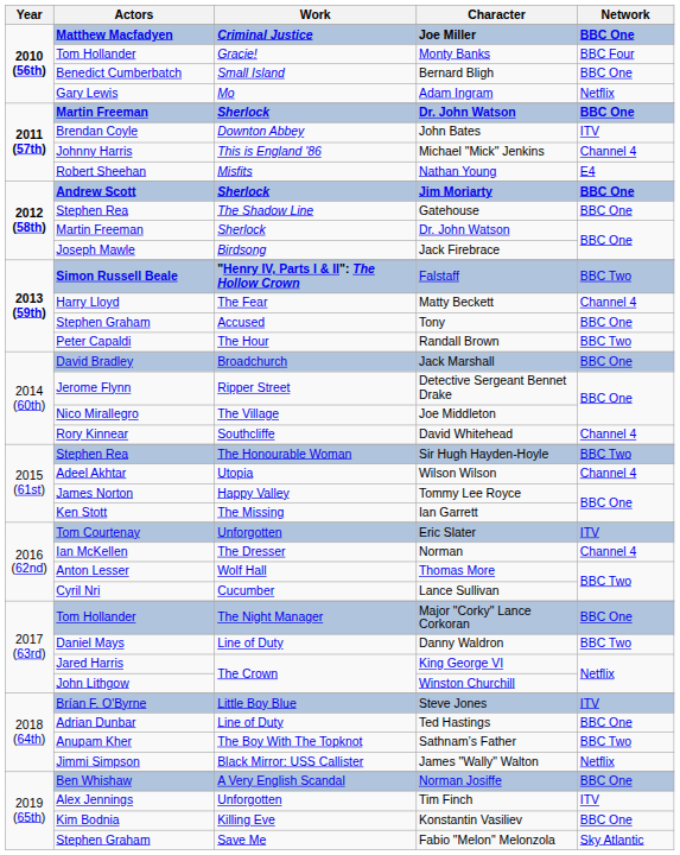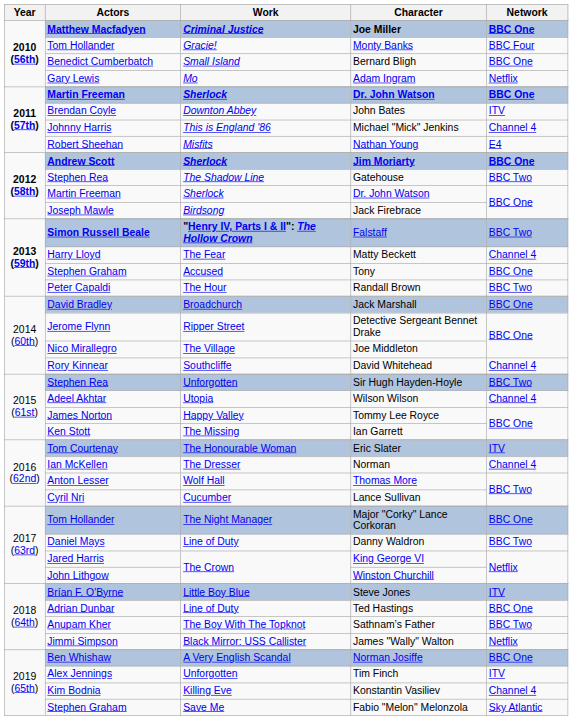 <table class="wikitable">
 <tr style="background:#bebebe;">
 <th style="width:5%;">Year</th>
 <th style="width:20%;">Actors</th>
 <th style="width:25%;">Work</th>
 <th style="width:20%;">Character</th>
 <th style="width:12%;">Network</th>
 </tr>
 <tr>
 <td rowspan=5 style="text-align:center"><strong>2010<br>(<a href='#'>56th</a>)<br></strong></td>
 </tr>
 <tr style="background:#B0C4DE;">
 <td><strong><a href='#'>Matthew Macfadyen</a></strong></td>
 <td><strong><em><a href='#'>Criminal Justice</a></em></strong></td>
 <td><strong>Joe Miller</strong></td>
 <td><strong><a href='#'>BBC One</a></strong></td>
 </tr>
 <tr>
 <td><a href='#'>Tom Hollander</a></td>
 <td><em><a href='#'>Gracie!</a></em></td>
 <td><a href='#'>Monty Banks</a></td>
 <td><a href='#'>BBC Four</a></td>
 </tr>
 <tr>
 <td><a href='#'>Benedict Cumberbatch</a></td>
 <td><em><a href='#'>Small Island</a></em></td>
 <td>Bernard Bligh</td>
 <td><a href='#'>BBC One</a></td>
 </tr>
 <tr>
 <td><a href='#'>Gary Lewis</a></td>
 <td><em><a href='#'>Mo</a></em></td>
 <td><a href='#'>Adam Ingram</a></td>
 <td><a href='#'>Netflix</a></td>
 </tr>
 <tr>
 <td rowspan=5 style="text-align:center"><strong>2011<br>(<a href='#'>57th</a>)<br></strong></td>
 </tr>
 <tr style="background:#B0C4DE;">
 <td><strong><a href='#'>Martin Freeman</a></strong></td>
 <td><strong><em><a href='#'>Sherlock</a></em></strong></td>
 <td><strong><a href='#'>Dr. John Watson</a></strong></td>
 <td><strong><a href='#'>BBC One</a></strong></td>
 </tr>
 <tr>
 <td><a href='#'>Brendan Coyle</a></td>
 <td><em><a href='#'>Downton Abbey</a></em></td>
 <td>John Bates</td>
 <td><a href='#'>ITV</a></td>
 </tr>
 <tr>
 <td><a href='#'>Johnny Harris</a></td>
 <td><em><a href='#'>This is England '86</a></em></td>
 <td>Michael "Mick" Jenkins</td>
 <td><a href='#'>Channel 4</a></td>
 </tr>
 <tr>
 <td><a href='#'>Robert Sheehan</a></td>
 <td><em><a href='#'>Misfits</a></em></td>
 <td><a href='#'>Nathan Young</a></td>
 <td><a href='#'>E4</a></td>
 </tr>
 <tr>
 <td rowspan=5 style="text-align:center"><strong>2012<br>(<a href='#'>58th</a>)<br></strong></td>
 </tr>
 <tr style="background:#B0C4DE;">
 <td><strong><a href='#'>Andrew Scott</a></strong></td>
 <td><strong><em><a href='#'>Sherlock</a></em></strong></td>
 <td><strong><a href='#'>Jim Moriarty</a></strong></td>
 <td><strong><a href='#'>BBC One</a></strong></td>
 </tr>
 <tr>
 <td><a href='#'>Stephen Rea</a></td>
 <td><em><a href='#'>The Shadow Line</a></em></td>
 <td>Gatehouse</td>
-<td><a href='#'>BBC One</a></td>
+<td><a href='#'>BBC Two</a></td>
 </tr>
 <tr>
 <td><a href='#'>Martin Freeman</a></td>
 <td><em><a href='#'>Sherlock</a></em></td>
 <td><a href='#'>Dr. John Watson</a></td>
 <td rowspan="2"><a href='#'>BBC One</a></td>
 </tr>
 <tr>
 <td><a href='#'>Joseph Mawle</a></td>
 <td><em><a href='#'>Birdsong</a></em></td>
 <td>Jack Firebrace</td>
 </tr>
 <tr>
 <td rowspan=5 style="text-align:center"><strong>2013<br>(<a href='#'>59th</a>)<br></strong></td>
 </tr>
 <tr style="background:#B0C4DE;">
 <td><strong><a href='#'>Simon Russell Beale</a></strong></td>
 <td><strong>"<a href='#'>Henry IV, Parts I & II</a>": <em><a href='#'>The Hollow Crown</a><strong><em></td>
 <td></strong><a href='#'>Falstaff</a><strong></td>
 <td></strong><a href='#'>BBC Two</a><strong></td>
 </tr>
 <tr>
 <td><a href='#'>Harry Lloyd</a></td>
 <td></em><a href='#'>The Fear</a><em></td>
 <td>Matty Beckett</td>
 <td><a href='#'>Channel 4</a></td>
 </tr>
 <tr>
 <td><a href='#'>Stephen Graham</a></td>
 <td></em><a href='#'>Accused</a><em></td>
 <td>Tony</td>
 <td><a href='#'>BBC One</a></td>
 </tr>
 <tr>
 <td><a href='#'>Peter Capaldi</a></td>
 <td></em><a href='#'>The Hour</a><em></td>
 <td>Randall Brown</td>
 <td><a href='#'>BBC Two</a></td>
 </tr>
 <tr>
 <td rowspan=5 style="text-align:center"></strong>2014<br>(<a href='#'>60th</a>)<br><strong></td>
 </tr>
 <tr style="background:#B0C4DE;">
 <td></strong><a href='#'>David Bradley</a><strong></td>
 <td></em></strong><a href='#'>Broadchurch</a><strong><em></td>
 <td></strong>Jack Marshall<strong></td>
 <td></strong><a href='#'>BBC One</a><strong></td>
 </tr>
 <tr>
 <td><a href='#'>Jerome Flynn</a></td>
 <td></em><a href='#'>Ripper Street</a><em></td>
 <td>Detective Sergeant Bennet Drake</td>
 <td rowspan="2"><a href='#'>BBC One</a></td>
 </tr>
 <tr>
 <td><a href='#'>Nico Mirallegro</a></td>
 <td></em><a href='#'>The Village</a><em></td>
 <td>Joe Middleton</td>
 </tr>
 <tr>
 <td><a href='#'>Rory Kinnear</a></td>
 <td></em><a href='#'>Southcliffe</a><em></td>
 <td>David Whitehead</td>
 <td><a href='#'>Channel 4</a></td>
 </tr>
 <tr>
 <td rowspan=5 style="text-align:center"></strong>2015<br>(<a href='#'>61st</a>)<br><strong></td>
 </tr>
 <tr style="background:#B0C4DE;">
 <td></strong><a href='#'>Stephen Rea</a><strong></td>
-<td></em></strong><a href='#'>The Honourable Woman</a><strong><em></td>
+<td></em></strong><a href='#'>Unforgotten</a><strong><em></td>
 <td></strong>Sir Hugh Hayden-Hoyle<strong></td>
 <td></strong><a href='#'>BBC Two</a><strong></td>
 </tr>
 <tr>
 <td><a href='#'>Adeel Akhtar</a></td>
 <td></em><a href='#'>Utopia</a><em></td>
 <td>Wilson Wilson</td>
 <td><a href='#'>Channel 4</a></td>
 </tr>
 <tr>
 <td><a href='#'>James Norton</a></td>
 <td></em><a href='#'>Happy Valley</a><em></td>
 <td>Tommy Lee Royce</td>
 <td rowspan="2"><a href='#'>BBC One</a></td>
 </tr>
 <tr>
 <td><a href='#'>Ken Stott</a></td>
 <td></em><a href='#'>The Missing</a><em></td>
 <td>Ian Garrett</td>
 </tr>
 <tr>
 <td rowspan=5 style="text-align:center"></strong>2016<br>(<a href='#'>62nd</a>)<br><strong></td>
 </tr>
 <tr style="background:#B0C4DE;">
 <td></strong><a href='#'>Tom Courtenay</a><strong></td>
-<td></em></strong><a href='#'>Unforgotten</a><strong><em></td>
+<td></em></strong><a href='#'>The Honourable Woman</a><strong><em></td>
 <td></strong>Eric Slater<strong></td>
 <td></strong><a href='#'>ITV</a><strong></td>
 </tr>
 <tr>
 <td><a href='#'>Ian McKellen</a></td>
 <td></em><a href='#'>The Dresser</a><em></td>
 <td>Norman</td>
 <td><a href='#'>Channel 4</a></td>
 </tr>
 <tr>
 <td><a href='#'>Anton Lesser</a></td>
 <td></em><a href='#'>Wolf Hall</a><em></td>
 <td><a href='#'>Thomas More</a></td>
 <td rowspan="2"><a href='#'>BBC Two</a></td>
 </tr>
 <tr>
 <td><a href='#'>Cyril Nri</a></td>
 <td></em><a href='#'>Cucumber</a><em></td>
 <td>Lance Sullivan</td>
 </tr>
 <tr>
 <td rowspan=5 style="text-align:center"></strong>2017<br>(<a href='#'>63rd</a>)<br><strong></td>
 </tr>
 <tr style="background:#B0C4DE;">
 <td></strong><a href='#'>Tom Hollander</a><strong></td>
 <td></em></strong><a href='#'>The Night Manager</a><strong><em></td>
 <td></strong>Major "Corky" Lance Corkoran<strong></td>
 <td></strong><a href='#'>BBC One</a><strong></td>
 </tr>
 <tr>
 <td><a href='#'>Daniel Mays</a></td>
 <td></em><a href='#'>Line of Duty</a><em></td>
 <td>Danny Waldron</td>
 <td><a href='#'>BBC Two</a></td>
 </tr>
 <tr>
 <td><a href='#'>Jared Harris</a></td>
 <td rowspan="2"></em><a href='#'>The Crown</a><em></td>
 <td><a href='#'>King George VI</a></td>
 <td rowspan="2"><a href='#'>Netflix</a></td>
 </tr>
 <tr>
 <td><a href='#'>John Lithgow</a></td>
 <td><a href='#'>Winston Churchill</a></td>
 </tr>
 <tr>
 <td rowspan=5 style="text-align:center"></strong>2018<br>(<a href='#'>64th</a>)<br><strong></td>
 </tr>
 <tr style="background:#B0C4DE;">
 <td></strong><a href='#'>Brían F. O'Byrne</a><strong></td>
 <td></em></strong><a href='#'>Little Boy Blue</a><strong><em></td>
 <td></strong>Steve Jones<strong></td>
 <td></strong><a href='#'>ITV</a><strong></td>
 </tr>
 <tr>
 <td><a href='#'>Adrian Dunbar</a></td>
 <td></em><a href='#'>Line of Duty</a><em></td>
 <td>Ted Hastings</td>
 <td><a href='#'>BBC One</a></td>
 </tr>
 <tr>
 <td><a href='#'>Anupam Kher</a></td>
 <td></em><a href='#'>The Boy With The Topknot</a><em></td>
 <td>Sathnam’s Father</td>
 <td><a href='#'>BBC Two</a></td>
 </tr>
 <tr>
 <td><a href='#'>Jimmi Simpson</a></td>
 <td></em><a href='#'>Black Mirror: USS Callister</a><em></td>
 <td>James "Wally" Walton</td>
 <td><a href='#'>Netflix</a></td>
 </tr>
 <tr>
 <td rowspan=5 style="text-align:center"></strong>2019<br>(<a href='#'>65th</a>)<br><strong></td>
 </tr>
 <tr style="background:#B0C4DE;">
 <td></strong><a href='#'>Ben Whishaw</a><strong></td>
 <td></em></strong><a href='#'>A Very English Scandal</a><strong><em></td>
 <td></strong><a href='#'>Norman Josiffe</a><strong></td>
 <td></strong><a href='#'>BBC One</a><strong></td>
 </tr>
 <tr>
 <td><a href='#'>Alex Jennings</a></td>
 <td></em><a href='#'>Unforgotten</a><em></td>
 <td>Tim Finch</td>
 <td><a href='#'>ITV</a></td>
 </tr>
 <tr>
 <td><a href='#'>Kim Bodnia</a></td>
 <td></em><a href='#'>Killing Eve</a><em></td>
 <td>Konstantin Vasiliev</td>
-<td><a href='#'>BBC One</a></td>
+<td><a href='#'>Channel 4</a></td>
 </tr>
 <tr>
 <td><a href='#'>Stephen Graham</a></td>
 <td></em><a href='#'>Save Me</a><em></td>
 <td>Fabio "Melon" Melonzola</td>
 <td><a href='#'>Sky Atlantic</a></td>
 </tr>
 </table>
